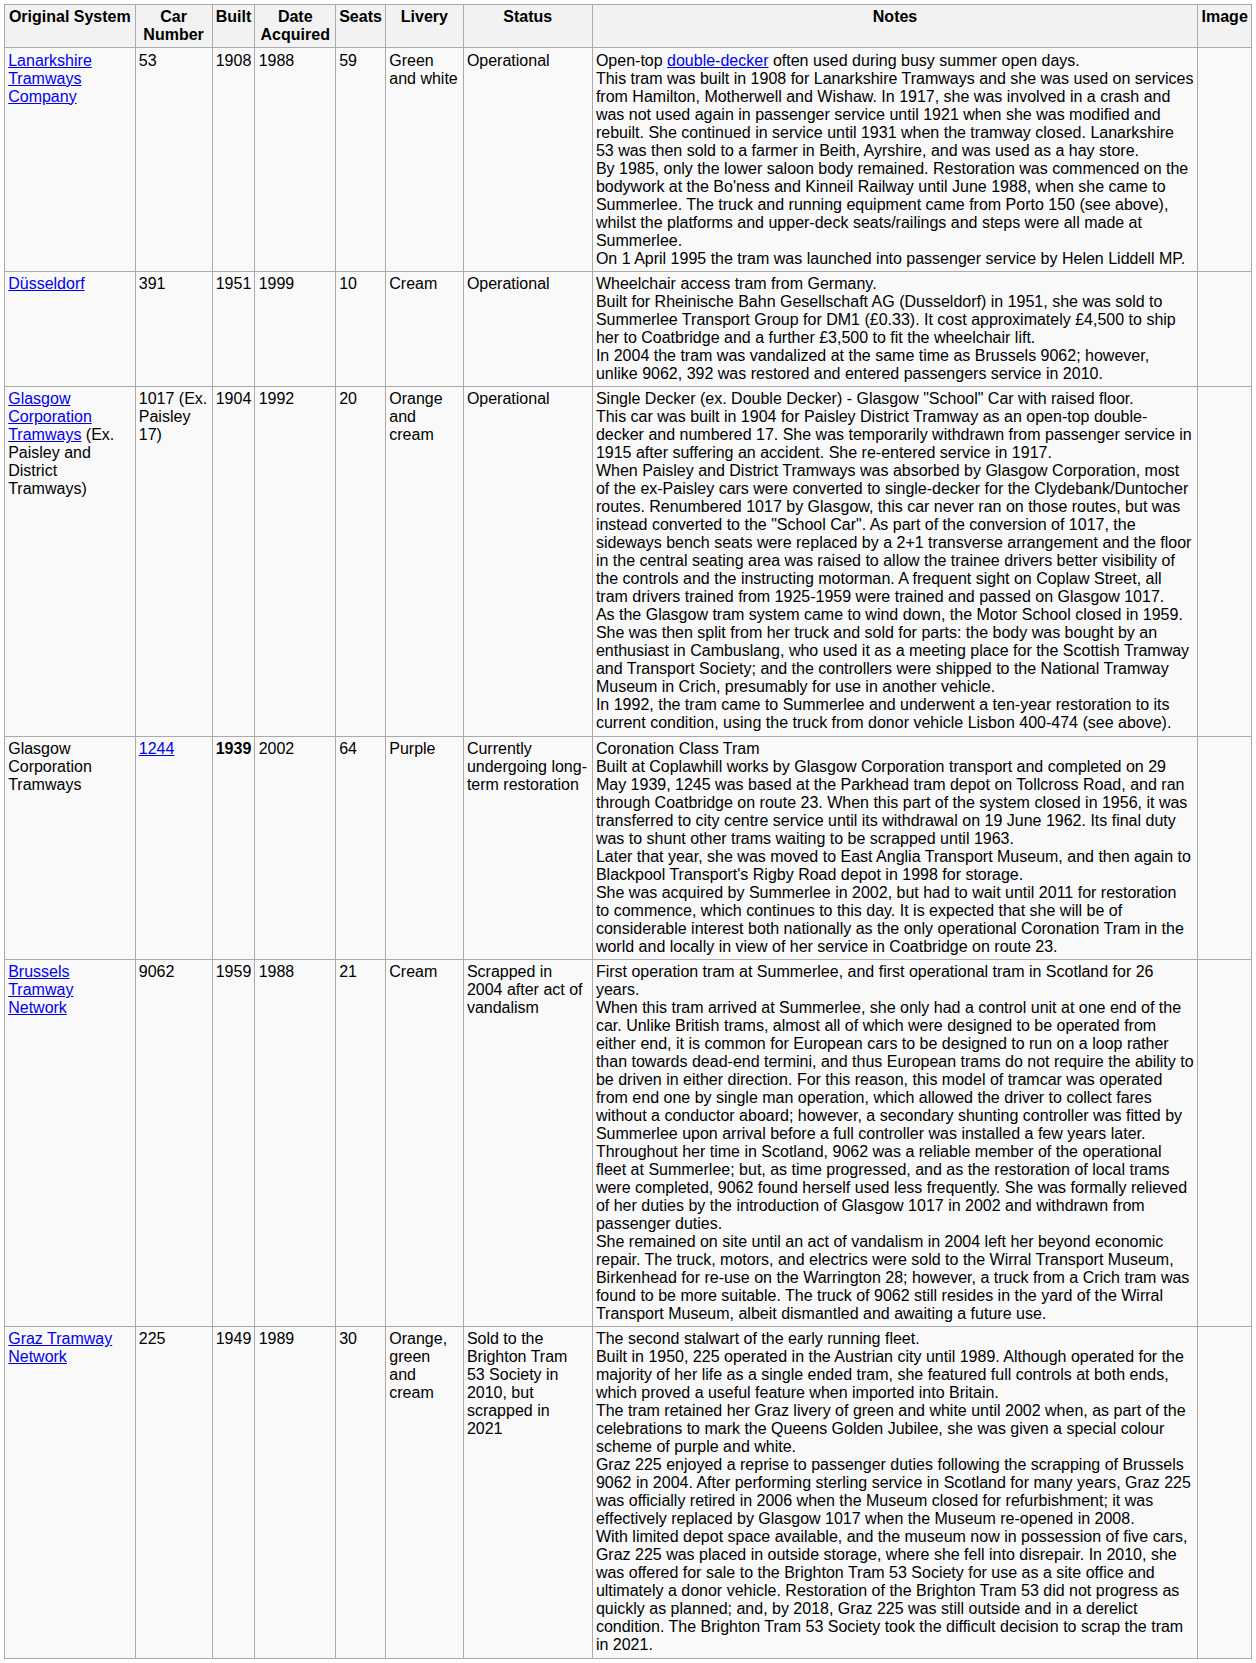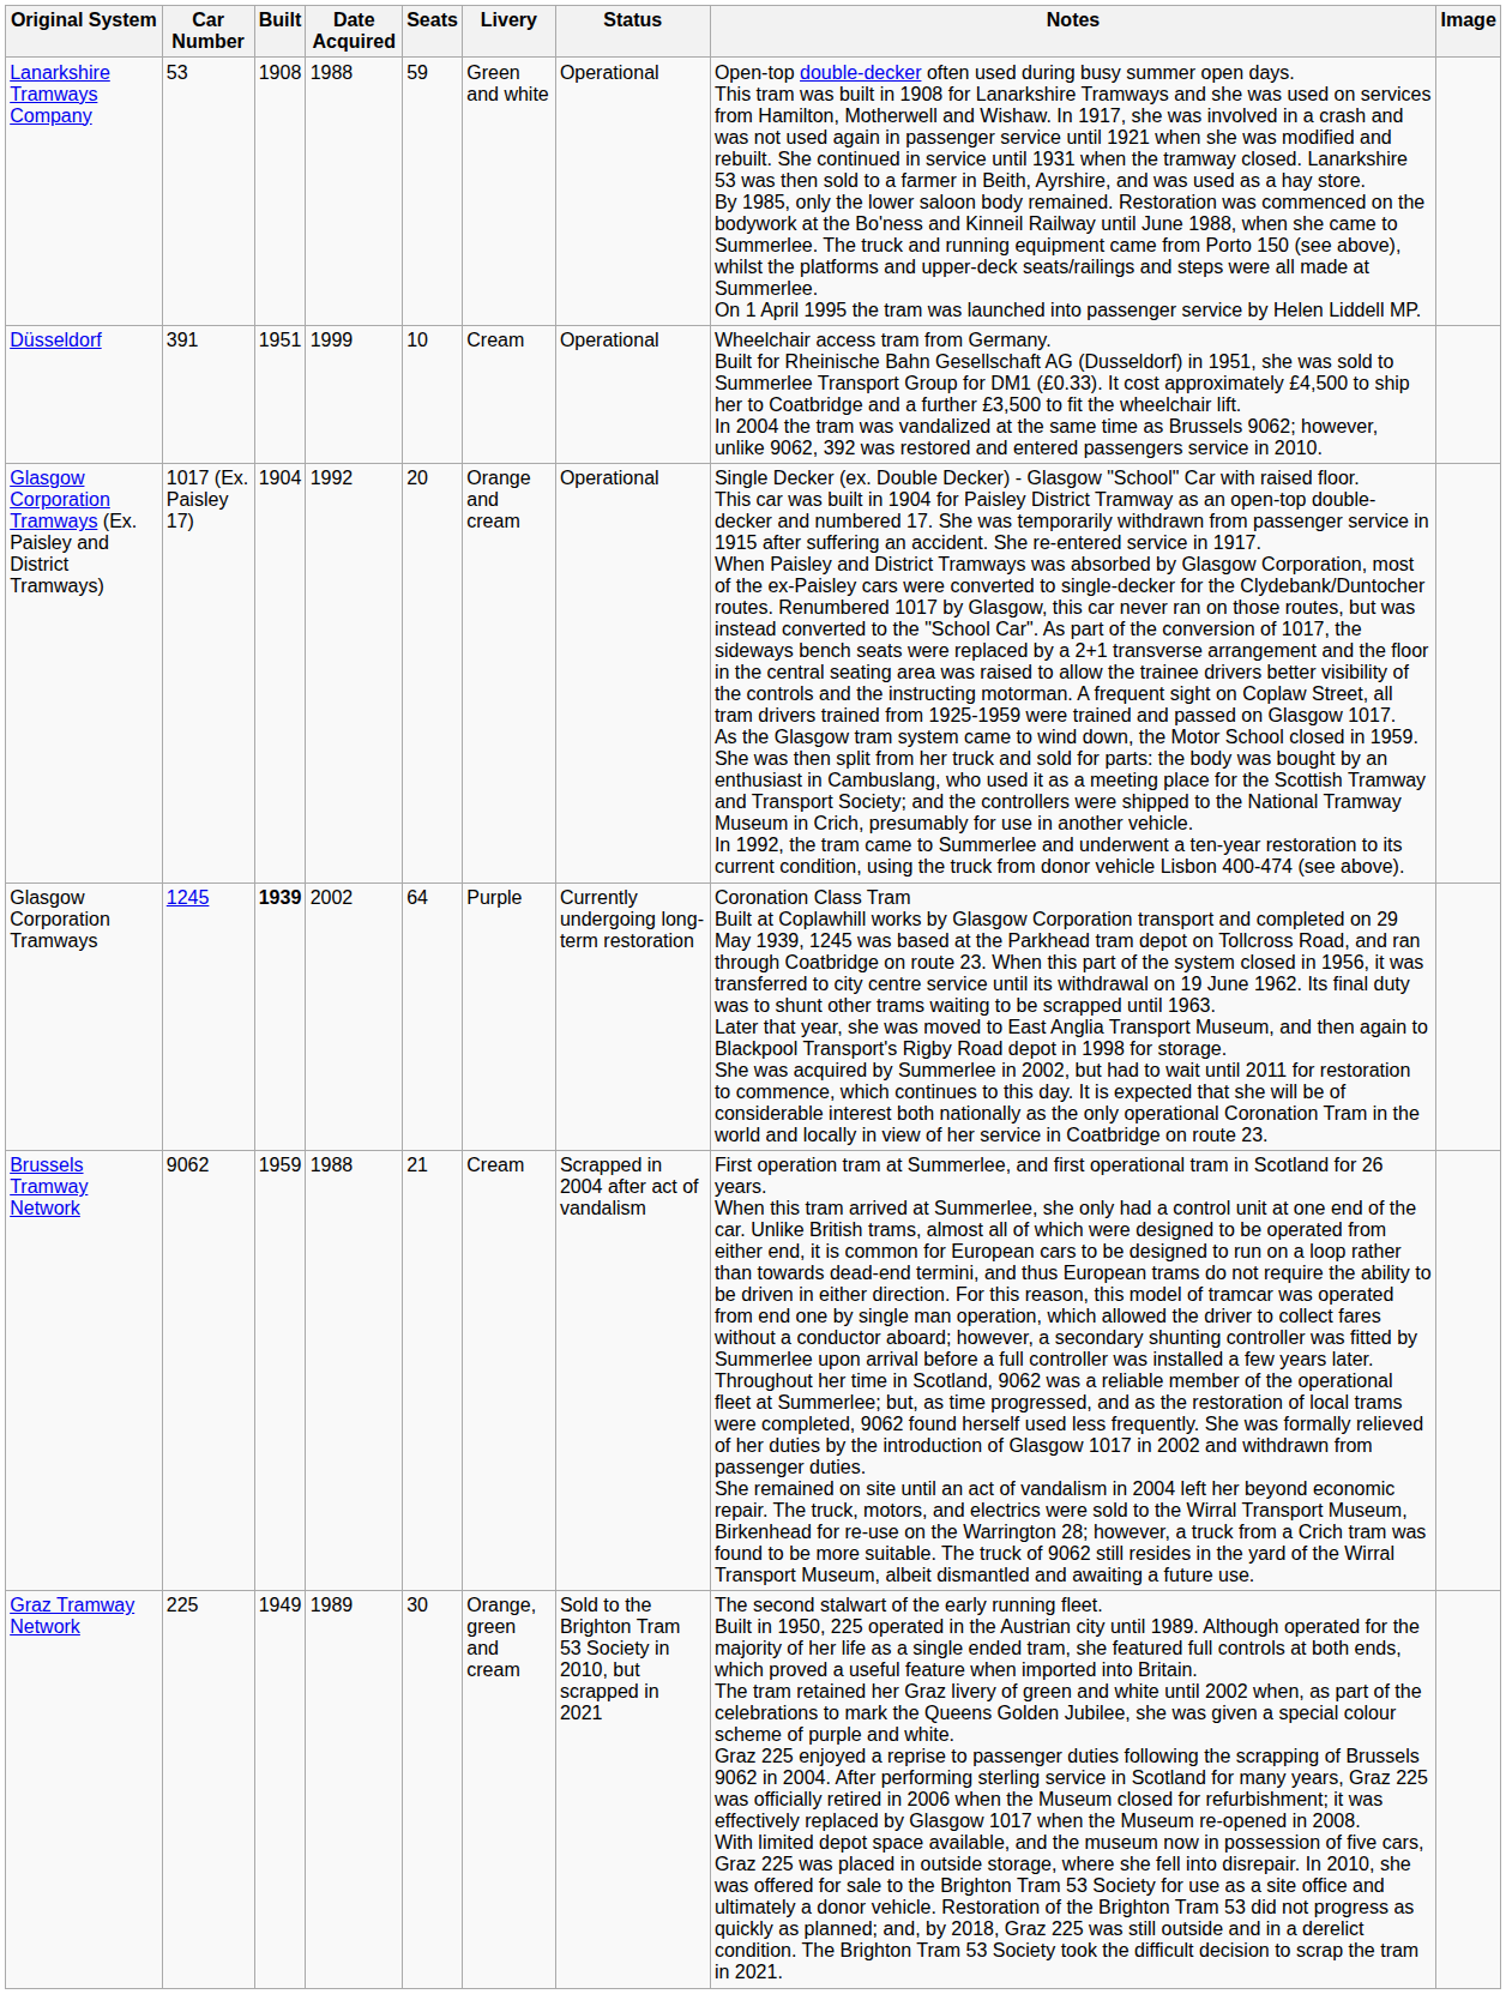 <table class="wikitable">
 <tr valign="top">
 <th>Original System</th>
 <th>Car Number</th>
 <th>Built</th>
 <th>Date Acquired</th>
 <th>Seats</th>
 <th>Livery</th>
 <th>Status</th>
 <th>Notes</th>
 <th>Image</th>
 </tr>
 <tr valign="top">
 <td><a href='#'>Lanarkshire Tramways Company</a></td>
 <td>53</td>
 <td>1908</td>
 <td>1988</td>
 <td>59</td>
 <td>Green and white</td>
 <td>Operational</td>
 <td>Open-top <a href='#'>double-decker</a> often used during busy summer open days.<br>This tram was built in 1908 for Lanarkshire Tramways and she was used on services from Hamilton, Motherwell and Wishaw. In 1917, she was involved in a crash and was not used again in passenger service until 1921 when she was modified and rebuilt. She continued in service until 1931 when the tramway closed. Lanarkshire 53 was then sold to a farmer in Beith, Ayrshire, and was used as a hay store.<br>By 1985, only the lower saloon body remained. Restoration was commenced on the bodywork at the Bo'ness and Kinneil Railway until June 1988, when she came to Summerlee. The truck and running equipment came from Porto 150 (see above), whilst the platforms and upper-deck seats/railings and steps were all made at Summerlee.<br>On 1 April 1995 the tram was launched into passenger service by Helen Liddell MP.</td>
 <td></td>
 </tr>
 <tr valign="top">
 <td><a href='#'>Düsseldorf</a></td>
 <td>391</td>
 <td>1951</td>
 <td>1999</td>
 <td>10</td>
 <td>Cream</td>
 <td>Operational</td>
 <td>Wheelchair access tram from Germany.<br>Built for Rheinische Bahn Gesellschaft AG (Dusseldorf) in 1951, she was sold to Summerlee Transport Group for DM1 (£0.33). It cost approximately £4,500 to ship her to Coatbridge and a further £3,500 to fit the wheelchair lift.<br>In 2004 the tram was vandalized at the same time as Brussels 9062; however, unlike 9062, 392 was restored and entered passengers service in 2010.</td>
 <td></td>
 </tr>
 <tr valign="top">
 <td><a href='#'>Glasgow Corporation Tramways</a> (Ex. Paisley and District Tramways)</td>
 <td>1017 (Ex. Paisley 17)</td>
 <td>1904</td>
 <td>1992</td>
 <td>20</td>
 <td>Orange and cream</td>
 <td>Operational</td>
 <td>Single Decker (ex. Double Decker) - Glasgow "School" Car with raised floor.<br>This car was built in 1904 for Paisley District Tramway as an open-top double-decker and numbered 17. She was temporarily withdrawn from passenger service in 1915 after suffering an accident. She re-entered service in 1917.<br>When Paisley and District Tramways was absorbed by Glasgow Corporation, most of the ex-Paisley cars were converted to single-decker for the Clydebank/Duntocher routes. Renumbered 1017 by Glasgow, this car never ran on those routes, but was instead converted to the "School Car". As part of the conversion of 1017, the sideways bench seats were replaced by a 2+1 transverse arrangement and the floor in the central seating area was raised to allow the trainee drivers better visibility of the controls and the instructing motorman. A frequent sight on Coplaw Street, all tram drivers trained from 1925-1959 were trained and passed on Glasgow 1017.<br>As the Glasgow tram system came to wind down, the Motor School closed in 1959. She was then split from her truck and sold for parts: the body was bought by an enthusiast in Cambuslang, who used it as a meeting place for the Scottish Tramway and Transport Society; and the controllers were shipped to the National Tramway Museum in Crich, presumably for use in another vehicle.<br>In 1992, the tram came to Summerlee and underwent a ten-year restoration to its current condition, using the truck from donor vehicle Lisbon 400-474 (see above).</td>
 <td></td>
 </tr>
 <tr valign="top">
 <td>Glasgow Corporation Tramways</td>
-<td><a href='#'>1244</a></td>
+<td><a href='#'>1245</a></td>
 <td><strong>1939</strong></td>
 <td>2002</td>
 <td>64</td>
 <td>Purple</td>
 <td>Currently undergoing long-term restoration</td>
 <td>Coronation Class Tram<br>Built at Coplawhill works by Glasgow Corporation transport and completed on 29 May 1939, 1245 was based at the Parkhead tram depot on Tollcross Road, and ran through Coatbridge on route 23. When this part of the system closed in 1956, it was transferred to city centre service until its withdrawal on 19 June 1962. Its final duty was to shunt other trams waiting to be scrapped until 1963.<br>Later that year, she was moved to East Anglia Transport Museum, and then again to Blackpool Transport's Rigby Road depot in 1998 for storage.<br>She was acquired by Summerlee in 2002, but had to wait until 2011 for restoration to commence, which continues to this day. It is expected that she will be of considerable interest both nationally as the only operational Coronation Tram in the world and locally in view of her service in Coatbridge on route 23.</td>
 <td><br></td>
 </tr>
 <tr valign="top">
 <td><a href='#'>Brussels Tramway Network</a></td>
 <td>9062</td>
 <td>1959</td>
 <td>1988</td>
 <td>21</td>
 <td>Cream</td>
 <td>Scrapped in 2004 after act of vandalism</td>
 <td>First operation tram at Summerlee, and first operational tram in Scotland for 26 years.<br>When this tram arrived at Summerlee, she only had a control unit at one end of the car. Unlike British trams, almost all of which were designed to be operated from either end, it is common for European cars to be designed to run on a loop rather than towards dead-end termini, and thus European trams do not require the ability to be driven in either direction. For this reason, this model of tramcar was operated from end one by single man operation, which allowed the driver to collect fares without a conductor aboard; however, a secondary shunting controller was fitted by Summerlee upon arrival before a full controller was installed a few years later.<br>Throughout her time in Scotland, 9062 was a reliable member of the operational fleet at Summerlee; but, as time progressed, and as the restoration of local trams were completed, 9062 found herself used less frequently. She was formally relieved of her duties by the introduction of Glasgow 1017 in 2002 and withdrawn from passenger duties.<br>She remained on site until an act of vandalism in 2004 left her beyond economic repair. The truck, motors, and electrics were sold to the Wirral Transport Museum, Birkenhead for re-use on the Warrington 28; however, a truck from a Crich tram was found to be more suitable. The truck of 9062 still resides in the yard of the Wirral Transport Museum, albeit dismantled and awaiting a future use.</td>
 <td></td>
 </tr>
 <tr valign="top">
 <td><a href='#'>Graz Tramway Network</a></td>
 <td>225</td>
 <td>1949</td>
 <td>1989</td>
 <td>30</td>
 <td>Orange, green and cream</td>
 <td>Sold to the Brighton Tram 53 Society in 2010, but scrapped in 2021</td>
 <td>The second stalwart of the early running fleet.<br>Built in 1950, 225 operated in the Austrian city until 1989. Although operated for the majority of her life as a single ended tram, she featured full controls at both ends, which proved a useful feature when imported into Britain.<br>The tram retained her Graz livery of green and white until 2002 when, as part of the celebrations to mark the Queens Golden Jubilee, she was given a special colour scheme of purple and white.<br>Graz 225 enjoyed a reprise to passenger duties following the scrapping of Brussels 9062 in 2004. After performing sterling service in Scotland for many years, Graz 225 was officially retired in 2006 when the Museum closed for refurbishment; it was effectively replaced by Glasgow 1017 when the Museum re-opened in 2008.<br>With limited depot space available, and the museum now in possession of five cars, Graz 225 was placed in outside storage, where she fell into disrepair. In 2010, she was offered for sale to the Brighton Tram 53 Society for use as a site office and ultimately a donor vehicle. Restoration of the Brighton Tram 53 did not progress as quickly as planned; and, by 2018, Graz 225 was still outside and in a derelict condition. The Brighton Tram 53 Society took the difficult decision to scrap the tram in 2021.</td>
 <td></td>
 </tr>
 <tr valign="top">
 </tr>
 </table>
